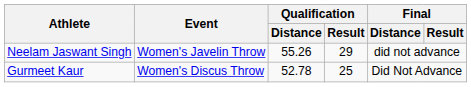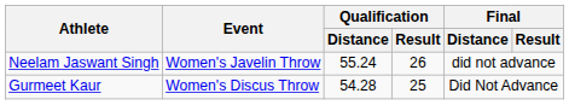 <table class="wikitable" style="text-align:center">
 <tr>
 <th rowspan="2">Athlete</th>
 <th rowspan="2">Event</th>
 <th colspan="2">Qualification</th>
 <th colspan="2">Final</th>
 </tr>
 <tr>
 <th>Distance</th>
 <th>Result</th>
 <th>Distance</th>
 <th>Result</th>
 </tr>
 <tr>
 <td align= left><a href='#'>Neelam Jaswant Singh</a></td>
 <td align= left><a href='#'>Women's Javelin Throw</a></td>
-<td>55.26</td>
-<td>29</td>
+<td>55.24</td>
+<td>26</td>
 <td colspan="2">did not advance</td>
 </tr>
 <tr>
 <td align= left><a href='#'>Gurmeet Kaur</a></td>
 <td align= left><a href='#'>Women's Discus Throw</a></td>
-<td>52.78</td>
+<td>54.28</td>
 <td>25</td>
 <td colspan="2">Did Not Advance</td>
 </tr>
 </table>
